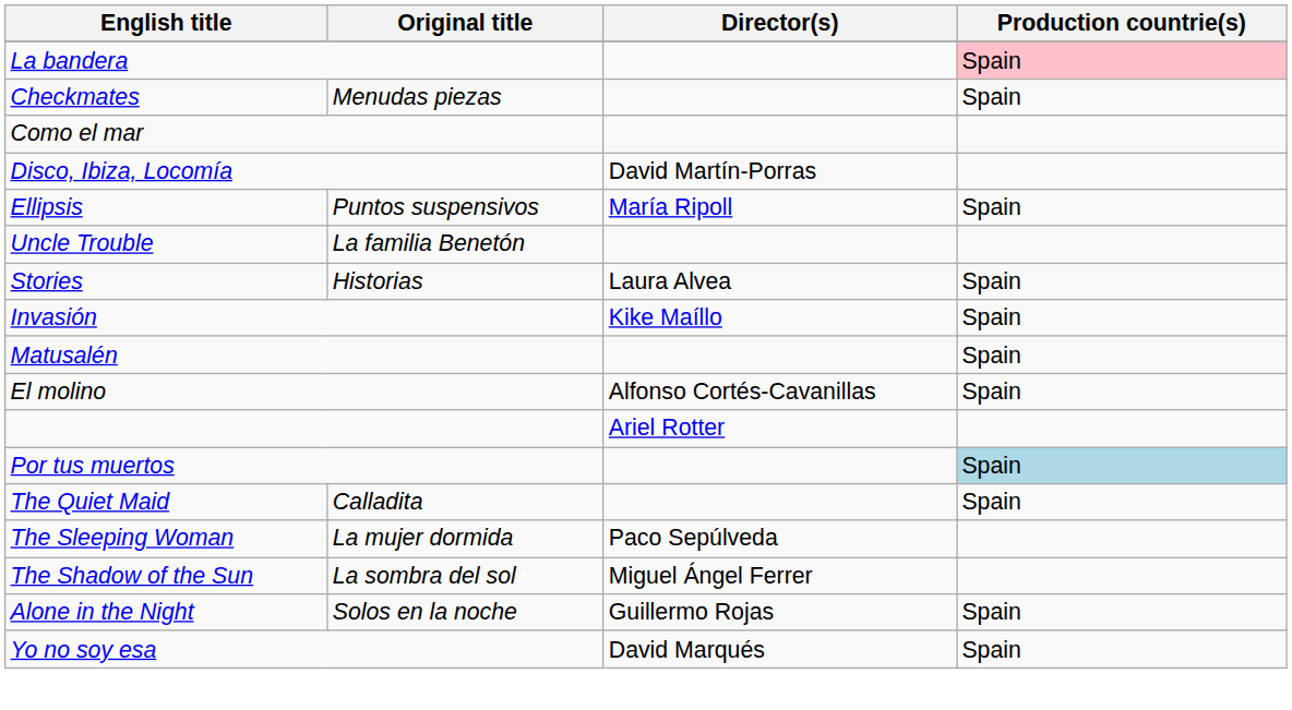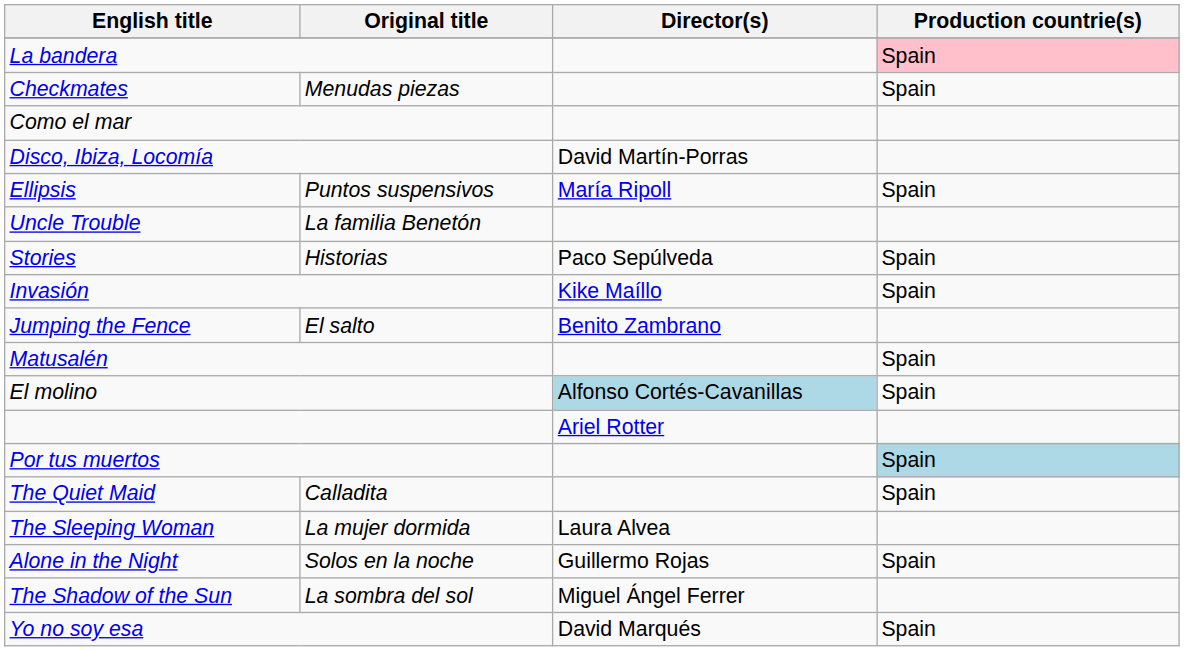 <table class="sortable wikitable" style="width:100%; margin-bottom:4px" cellpadding="5">
 <tr>
 <th scope="col">English title</th>
 <th scope="col">Original title</th>
 <th scope="col">Director(s)</th>
 <th scope="col">Production countrie(s)</th>
 </tr>
 <tr style="background:#EEDD82">
 </tr>
 <tr>
 <td colspan="2"><em><a href='#'>La bandera</a></em></td>
 <td></td>
 <td style="background: pink;">Spain</td>
 </tr>
 <tr>
 <td><em><a href='#'>Checkmates</a></em></td>
 <td><em>Menudas piezas</em></td>
 <td></td>
 <td>Spain</td>
 </tr>
 <tr>
 <td colspan="2"><em>Como el mar</em></td>
 <td></td>
 <td></td>
 </tr>
 <tr>
 <td colspan="2"><em><a href='#'>Disco, Ibiza, Locomía</a></em></td>
 <td>David Martín-Porras</td>
 <td></td>
 </tr>
 <tr>
 <td><em><a href='#'>Ellipsis</a></em></td>
 <td><em>Puntos suspensivos</em></td>
 <td><a href='#'>María Ripoll</a></td>
 <td>Spain</td>
 </tr>
 <tr>
 <td><em><a href='#'>Uncle Trouble</a></em></td>
 <td><em>La familia Benetón</em></td>
 <td></td>
 <td></td>
 </tr>
 <tr>
 <td><em><a href='#'>Stories</a></em></td>
 <td><em>Historias</em></td>
-<td>Laura Alvea</td>
+<td>Paco Sepúlveda</td>
 <td>Spain</td>
 </tr>
 <tr>
 <td colspan="2"><em><a href='#'>Invasión</a></em></td>
 <td><a href='#'>Kike Maíllo</a></td>
 <td>Spain</td>
 </tr>
 <tr>
+<td><em><a href='#'>Jumping the Fence</a></em></td>
+<td><em>El salto</em></td>
+<td><a href='#'>Benito Zambrano</a></td>
+<td></td>
+</tr>
+<tr>
 <td colspan="2"><em><a href='#'>Matusalén</a></em></td>
 <td></td>
 <td>Spain</td>
 </tr>
 <tr>
 <td colspan="2"><em>El molino</em></td>
-<td>Alfonso Cortés-Cavanillas</td>
+<td style="background: lightblue;">Alfonso Cortés-Cavanillas</td>
 <td>Spain</td>
 </tr>
 <tr>
 <td colspan="2"><em></em></td>
 <td><a href='#'>Ariel Rotter</a></td>
 <td></td>
 </tr>
 <tr>
 <td colspan="2"><em><a href='#'>Por tus muertos</a></em></td>
 <td></td>
 <td style="background: lightblue;">Spain</td>
 </tr>
 <tr>
 <td><em><a href='#'>The Quiet Maid</a></em></td>
 <td><em>Calladita</em></td>
 <td></td>
 <td>Spain</td>
 </tr>
 <tr>
 <td><em><a href='#'>The Sleeping Woman</a></em></td>
 <td><em>La mujer dormida</em></td>
-<td>Paco Sepúlveda</td>
-<td></td>
-</tr>
-<tr>
-<td><em><a href='#'>The Shadow of the Sun</a></em></td>
-<td><em>La sombra del sol</em></td>
-<td>Miguel Ángel Ferrer</td>
+<td>Laura Alvea</td>
 <td></td>
 </tr>
 <tr>
 <td><em><a href='#'>Alone in the Night</a></em></td>
 <td><em>Solos en la noche</em></td>
 <td>Guillermo Rojas</td>
 <td>Spain</td>
 </tr>
 <tr>
+<td><em><a href='#'>The Shadow of the Sun</a></em></td>
+<td><em>La sombra del sol</em></td>
+<td>Miguel Ángel Ferrer</td>
+<td></td>
+</tr>
+<tr>
 <td colspan = "2"><em><a href='#'>Yo no soy esa</a></em></td>
 <td>David Marqués</td>
 <td>Spain</td>
 </tr>
 </table>
